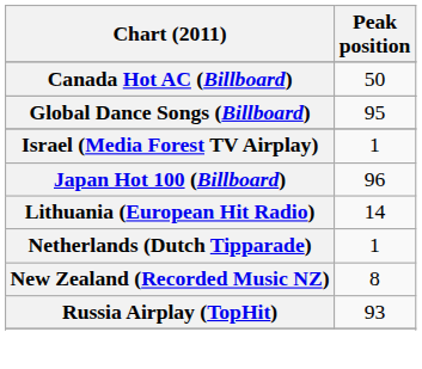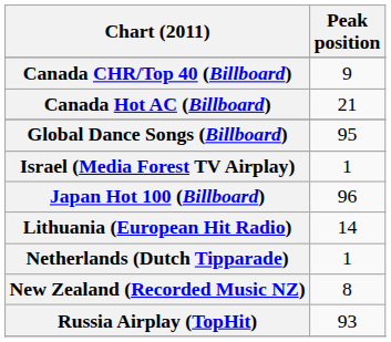 <table class="wikitable plainrowheaders sortable" style="text-align:center">
 <tr>
 <th scope="col">Chart (2011)</th>
 <th scope="col">Peak<br>position</th>
 </tr>
 <tr>
 </tr>
 <tr>
 </tr>
 <tr>
 </tr>
 <tr>
 </tr>
 <tr>
 </tr>
 <tr>
+<th scope="row">Canada <a href='#'>CHR/Top 40</a> (<em><a href='#'>Billboard</a></em>)</th>
+<td style="text-align:center;">9</td>
+</tr>
+<tr>
 <th scope="row">Canada <a href='#'>Hot AC</a> (<em><a href='#'>Billboard</a></em>)</th>
-<td style="text-align:center;">50</td>
+<td style="text-align:center;">21</td>
 </tr>
 <tr>
 </tr>
 <tr>
 </tr>
 <tr>
 </tr>
 <tr>
 <th scope="row">Global Dance Songs (<em><a href='#'>Billboard</a></em>)</th>
 <td style="text-align:center;">95</td>
 </tr>
 <tr>
 </tr>
 <tr>
 <th scope="row">Israel (<a href='#'>Media Forest</a> TV Airplay)</th>
 <td style="text-align:center;">1</td>
 </tr>
 <tr>
 <th scope="row"><a href='#'>Japan Hot 100</a> (<em><a href='#'>Billboard</a></em>)</th>
 <td style="text-align:center;">96</td>
 </tr>
 <tr>
 <th scope="row">Lithuania (<a href='#'>European Hit Radio</a>)</th>
 <td style="text-align:center;">14</td>
 </tr>
 <tr>
 <th scope="row">Netherlands (Dutch <a href='#'>Tipparade</a>)</th>
 <td style="text-align:center;">1</td>
 </tr>
 <tr>
 <th scope="row">New Zealand (<a href='#'>Recorded Music NZ</a>)</th>
 <td style="text-align:center;">8</td>
 </tr>
 <tr>
 <th scope="row">Russia Airplay (<a href='#'>TopHit</a>)</th>
 <td style="text-align:center;">93</td>
 </tr>
 <tr>
 </tr>
 <tr>
 </tr>
 <tr>
 </tr>
 <tr>
 </tr>
 <tr>
 </tr>
 <tr>
 </tr>
 <tr>
 </tr>
 <tr>
 </tr>
 </table>
